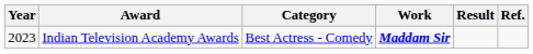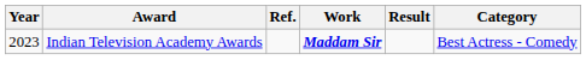 <table class="wikitable">
 <tr>
 <th scope="col">Year</th>
 <th scope="col">Award</th>
-<th scope="col">Category</th>
+<th scope="col">Ref.</th>
 <th scope="col">Work</th>
 <th scope="col">Result</th>
-<th scope="col">Ref.</th>
+<th scope="col">Category</th>
 </tr>
 <tr>
 <td>2023</td>
 <td><a href='#'>Indian Television Academy Awards</a></td>
-<td><a href='#'>Best Actress - Comedy</a></td>
+<td></td>
 <td><strong><em><a href='#'>Maddam Sir</a></em></strong></td>
 <td></td>
-<td></td>
+<td><a href='#'>Best Actress - Comedy</a></td>
 </tr>
 </table>
